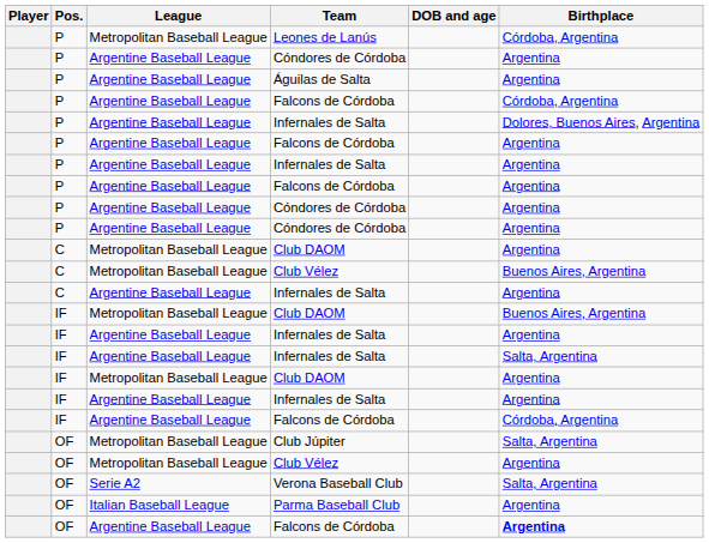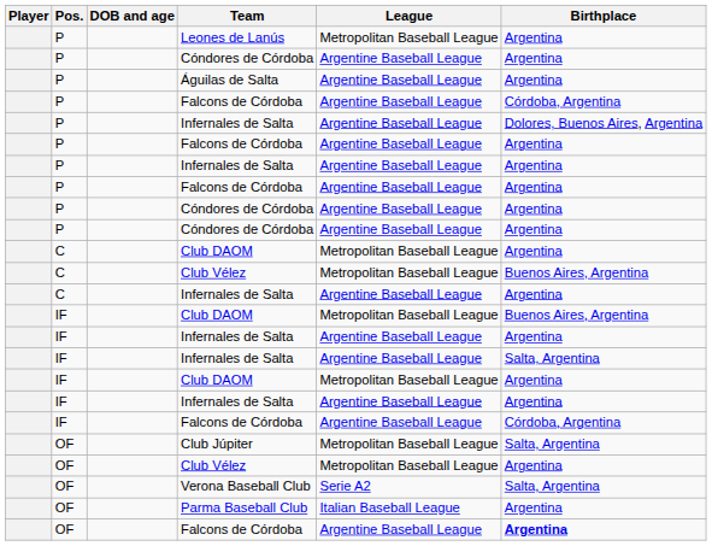 <table class="wikitable sortable plainrowheaders">
 <tr>
 <th scope="col">Player</th>
 <th scope="col">Pos.</th>
+<th scope="col">DOB and age</th>
+<th scope="col">Team</th>
 <th scope="col">League</th>
-<th scope="col">Team</th>
-<th scope="col">DOB and age</th>
 <th scope="col">Birthplace</th>
 </tr>
 <tr>
 <th scope="row"></th>
 <td>P</td>
+<td></td>
+<td> <a href='#'>Leones de Lanús</a></td>
 <td>Metropolitan Baseball League</td>
-<td> <a href='#'>Leones de Lanús</a></td>
+<td><a href='#'>Argentina</a></td>
+</tr>
+<tr>
+<th scope="row"></th>
+<td>P</td>
 <td></td>
+<td> Cóndores de Córdoba</td>
+<td><a href='#'>Argentine Baseball League</a></td>
+<td><a href='#'>Argentina</a></td>
+</tr>
+<tr>
+<th scope="row"></th>
+<td>P</td>
+<td></td>
+<td> Águilas de Salta</td>
+<td><a href='#'>Argentine Baseball League</a></td>
+<td><a href='#'>Argentina</a></td>
+</tr>
+<tr>
+<th scope="row"></th>
+<td>P</td>
+<td></td>
+<td> Falcons de Córdoba</td>
+<td><a href='#'>Argentine Baseball League</a></td>
 <td><a href='#'>Córdoba, Argentina</a></td>
 </tr>
 <tr>
 <th scope="row"></th>
 <td>P</td>
+<td></td>
+<td> Infernales de Salta</td>
 <td><a href='#'>Argentine Baseball League</a></td>
-<td> Cóndores de Córdoba</td>
+<td><a href='#'>Dolores, Buenos Aires</a>, <a href='#'>Argentina</a></td>
+</tr>
+<tr>
+<th scope="row"></th>
+<td>P</td>
 <td></td>
+<td> Falcons de Córdoba</td>
+<td><a href='#'>Argentine Baseball League</a></td>
 <td><a href='#'>Argentina</a></td>
 </tr>
 <tr>
 <th scope="row"></th>
 <td>P</td>
+<td></td>
+<td> Infernales de Salta</td>
 <td><a href='#'>Argentine Baseball League</a></td>
-<td> Águilas de Salta</td>
-<td></td>
 <td><a href='#'>Argentina</a></td>
 </tr>
 <tr>
 <th scope="row"></th>
 <td>P</td>
+<td></td>
+<td> Falcons de Córdoba</td>
 <td><a href='#'>Argentine Baseball League</a></td>
-<td> Falcons de Córdoba</td>
-<td></td>
-<td><a href='#'>Córdoba, Argentina</a></td>
-</tr>
-<tr>
-<th scope="row"></th>
-<td>P</td>
-<td><a href='#'>Argentine Baseball League</a></td>
-<td> Infernales de Salta</td>
-<td></td>
-<td><a href='#'>Dolores, Buenos Aires</a>, <a href='#'>Argentina</a></td>
-</tr>
-<tr>
-<th scope="row"></th>
-<td>P</td>
-<td><a href='#'>Argentine Baseball League</a></td>
-<td> Falcons de Córdoba</td>
-<td></td>
 <td><a href='#'>Argentina</a></td>
 </tr>
 <tr>
 <th scope="row"></th>
 <td>P</td>
+<td></td>
+<td> Cóndores de Córdoba</td>
 <td><a href='#'>Argentine Baseball League</a></td>
-<td> Infernales de Salta</td>
-<td></td>
 <td><a href='#'>Argentina</a></td>
 </tr>
 <tr>
 <th scope="row"></th>
 <td>P</td>
+<td></td>
+<td> Cóndores de Córdoba</td>
 <td><a href='#'>Argentine Baseball League</a></td>
-<td> Falcons de Córdoba</td>
-<td></td>
-<td><a href='#'>Argentina</a></td>
-</tr>
-<tr>
-<th scope="row"></th>
-<td>P</td>
-<td><a href='#'>Argentine Baseball League</a></td>
-<td> Cóndores de Córdoba</td>
-<td></td>
-<td><a href='#'>Argentina</a></td>
-</tr>
-<tr>
-<th scope="row"></th>
-<td>P</td>
-<td><a href='#'>Argentine Baseball League</a></td>
-<td> Cóndores de Córdoba</td>
-<td></td>
 <td><a href='#'>Argentina</a></td>
 </tr>
 <tr>
 <th scope="row"></th>
 <td>C</td>
+<td></td>
+<td> <a href='#'>Club DAOM</a></td>
 <td>Metropolitan Baseball League</td>
-<td> <a href='#'>Club DAOM</a></td>
-<td></td>
 <td><a href='#'>Argentina</a></td>
 </tr>
 <tr>
 <th scope="row"></th>
 <td>C</td>
+<td></td>
+<td> <a href='#'>Club Vélez</a></td>
 <td>Metropolitan Baseball League</td>
-<td> <a href='#'>Club Vélez</a></td>
-<td></td>
 <td><a href='#'>Buenos Aires, Argentina</a></td>
 </tr>
 <tr>
 <th scope="row"></th>
 <td>C</td>
+<td></td>
+<td> Infernales de Salta</td>
 <td><a href='#'>Argentine Baseball League</a></td>
-<td> Infernales de Salta</td>
-<td></td>
 <td><a href='#'>Argentina</a></td>
 </tr>
 <tr>
 <th scope="row"></th>
 <td>IF</td>
+<td></td>
+<td> <a href='#'>Club DAOM</a></td>
 <td>Metropolitan Baseball League</td>
-<td> <a href='#'>Club DAOM</a></td>
-<td></td>
 <td><a href='#'>Buenos Aires, Argentina</a></td>
 </tr>
 <tr>
 <th scope="row"></th>
 <td>IF</td>
+<td></td>
+<td> Infernales de Salta</td>
 <td><a href='#'>Argentine Baseball League</a></td>
-<td> Infernales de Salta</td>
-<td></td>
 <td><a href='#'>Argentina</a></td>
 </tr>
 <tr>
 <th scope="row"></th>
 <td>IF</td>
+<td></td>
+<td> Infernales de Salta</td>
 <td><a href='#'>Argentine Baseball League</a></td>
-<td> Infernales de Salta</td>
-<td></td>
 <td><a href='#'>Salta, Argentina</a></td>
 </tr>
 <tr>
 <th scope="row"></th>
 <td>IF</td>
+<td></td>
+<td> <a href='#'>Club DAOM</a></td>
 <td>Metropolitan Baseball League</td>
-<td> <a href='#'>Club DAOM</a></td>
-<td></td>
 <td><a href='#'>Argentina</a></td>
 </tr>
 <tr>
 <th scope="row"></th>
 <td>IF</td>
+<td></td>
+<td> Infernales de Salta</td>
 <td><a href='#'>Argentine Baseball League</a></td>
-<td> Infernales de Salta</td>
-<td></td>
 <td><a href='#'>Argentina</a></td>
 </tr>
 <tr>
 <th scope="row"></th>
 <td>IF</td>
+<td></td>
+<td> Falcons de Córdoba</td>
 <td><a href='#'>Argentine Baseball League</a></td>
-<td> Falcons de Córdoba</td>
-<td></td>
 <td><a href='#'>Córdoba, Argentina</a></td>
 </tr>
 <tr>
 <th scope="row"></th>
 <td>OF</td>
+<td></td>
+<td> Club Júpiter</td>
 <td>Metropolitan Baseball League</td>
-<td> Club Júpiter</td>
-<td></td>
 <td><a href='#'>Salta, Argentina</a></td>
 </tr>
 <tr>
 <th scope="row"></th>
 <td>OF</td>
+<td></td>
+<td> <a href='#'>Club Vélez</a></td>
 <td>Metropolitan Baseball League</td>
-<td> <a href='#'>Club Vélez</a></td>
-<td></td>
 <td><a href='#'>Argentina</a></td>
 </tr>
 <tr>
 <th scope="row"></th>
 <td>OF</td>
+<td></td>
+<td> Verona Baseball Club</td>
 <td><a href='#'>Serie A2</a></td>
-<td> Verona Baseball Club</td>
-<td></td>
 <td><a href='#'>Salta, Argentina</a></td>
 </tr>
 <tr>
 <th scope="row"></th>
 <td>OF</td>
+<td></td>
+<td> <a href='#'>Parma Baseball Club</a></td>
 <td><a href='#'>Italian Baseball League</a></td>
-<td> <a href='#'>Parma Baseball Club</a></td>
-<td></td>
 <td><a href='#'>Argentina</a></td>
 </tr>
 <tr>
 <th scope="row"></th>
 <td>OF</td>
+<td></td>
+<td> Falcons de Córdoba</td>
 <td><a href='#'>Argentine Baseball League</a></td>
-<td> Falcons de Córdoba</td>
-<td></td>
 <td><strong><a href='#'>Argentina</a></strong></td>
 </tr>
 </table>
